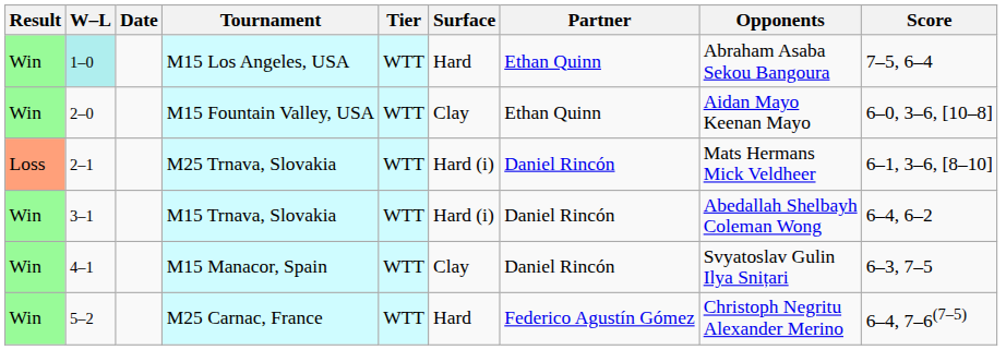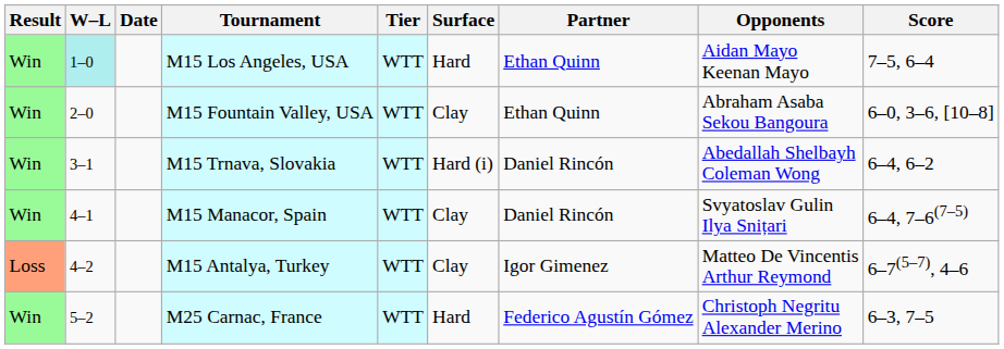 <table class="sortable wikitable">
 <tr>
 <th>Result</th>
 <th class="unsortable">W–L</th>
 <th>Date</th>
 <th>Tournament</th>
 <th>Tier</th>
 <th>Surface</th>
 <th>Partner</th>
 <th>Opponents</th>
 <th class="unsortable">Score</th>
 </tr>
 <tr>
 <td bgcolor=98fb98>Win</td>
 <td style="background: paleturquoise;"><small>1–0</small></td>
 <td></td>
 <td style="background:#cffcff;">M15 Los Angeles, USA</td>
 <td style="background:#cffcff;">WTT</td>
 <td>Hard</td>
 <td> <a href='#'>Ethan Quinn</a></td>
-<td> Abraham Asaba <br>  <a href='#'>Sekou Bangoura</a></td>
+<td> <a href='#'>Aidan Mayo</a> <br>  Keenan Mayo</td>
 <td>7–5, 6–4</td>
 </tr>
 <tr>
 <td bgcolor=98fb98>Win</td>
 <td><small>2–0</small></td>
 <td></td>
 <td style="background:#cffcff;">M15 Fountain Valley, USA</td>
 <td style="background:#cffcff;">WTT</td>
 <td>Clay</td>
 <td> Ethan Quinn</td>
-<td> <a href='#'>Aidan Mayo</a> <br>  Keenan Mayo</td>
+<td> Abraham Asaba <br>  <a href='#'>Sekou Bangoura</a></td>
 <td>6–0, 3–6, [10–8]</td>
-</tr>
-<tr>
-<td bgcolor=ffa07a>Loss</td>
-<td><small>2–1</small></td>
-<td></td>
-<td style="background:#cffcff;">M25 Trnava, Slovakia</td>
-<td style="background:#cffcff;">WTT</td>
-<td>Hard (i)</td>
-<td> <a href='#'>Daniel Rincón</a></td>
-<td> Mats Hermans <br>  <a href='#'>Mick Veldheer</a></td>
-<td>6–1, 3–6, [8–10]</td>
 </tr>
 <tr>
 <td bgcolor=98fb98>Win</td>
 <td><small>3–1</small></td>
 <td></td>
 <td style="background:#cffcff;">M15 Trnava, Slovakia</td>
 <td style="background:#cffcff;">WTT</td>
 <td>Hard (i)</td>
 <td> Daniel Rincón</td>
 <td> <a href='#'>Abedallah Shelbayh</a> <br>  <a href='#'>Coleman Wong</a></td>
 <td>6–4, 6–2</td>
 </tr>
 <tr>
 <td bgcolor=98fb98>Win</td>
 <td><small>4–1</small></td>
 <td></td>
 <td style="background:#cffcff;">M15 Manacor, Spain</td>
 <td style="background:#cffcff;">WTT</td>
 <td>Clay</td>
 <td> Daniel Rincón</td>
 <td> Svyatoslav Gulin <br>  <a href='#'>Ilya Snițari</a></td>
-<td>6–3, 7–5</td>
+<td>6–4, 7–6<sup>(7–5)</sup></td>
+</tr>
+<tr>
+<td bgcolor=ffa07a>Loss</td>
+<td><small>4–2</small></td>
+<td></td>
+<td style="background:#cffcff;">M15 Antalya, Turkey</td>
+<td style="background:#cffcff;">WTT</td>
+<td>Clay</td>
+<td> Igor Gimenez</td>
+<td> Matteo De Vincentis <br>  <a href='#'>Arthur Reymond</a></td>
+<td>6–7<sup>(5–7)</sup>, 4–6</td>
 </tr>
 <tr>
 <td bgcolor=98fb98>Win</td>
 <td><small>5–2</small></td>
 <td></td>
 <td style="background:#cffcff;">M25 Carnac, France</td>
 <td style="background:#cffcff;">WTT</td>
 <td>Hard</td>
 <td> <a href='#'>Federico Agustín Gómez</a></td>
 <td> <a href='#'>Christoph Negritu</a> <br>  <a href='#'>Alexander Merino</a></td>
-<td>6–4, 7–6<sup>(7–5)</sup></td>
+<td>6–3, 7–5</td>
 </tr>
 </table>
